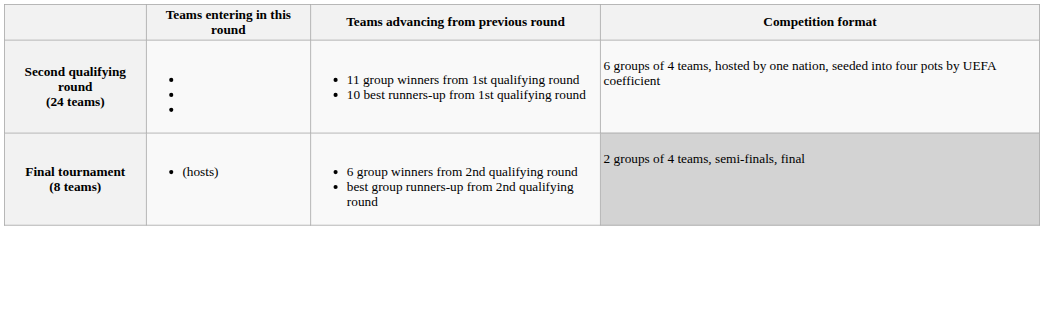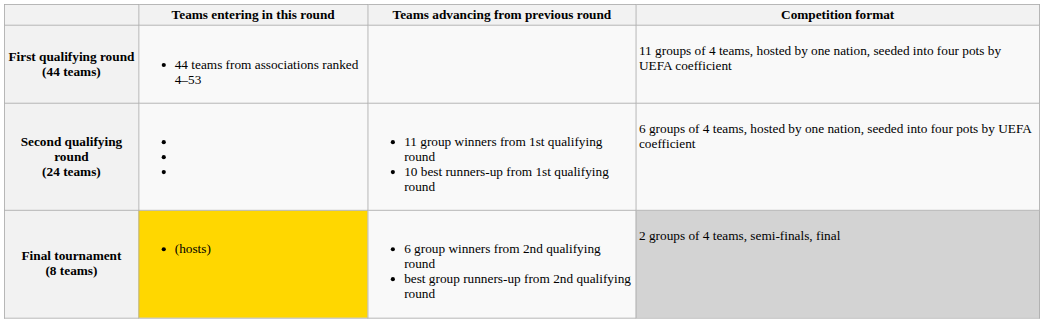 <table class="wikitable">
 <tr>
 <th></th>
 <th>Teams entering in this round</th>
 <th>Teams advancing from previous round</th>
 <th>Competition format</th>
+</tr>
+<tr valign="top">
+<th style="vertical-align:middle;">First qualifying round<br> (44 teams)</th>
+<td><br><ul><li>44 teams from associations ranked 4–53</li></ul></td>
+<td></td>
+<td><br>11 groups of 4 teams, hosted by one nation, seeded into four pots by UEFA coefficient</td>
 </tr>
 <tr valign="top">
 <th style="vertical-align:middle;">Second qualifying round<br> (24 teams)</th>
 <td><br><ul><li></li><li></li><li></li></ul></td>
 <td><br><ul><li>11 group winners from 1st qualifying round</li><li>10 best runners-up from 1st qualifying round</li></ul></td>
 <td><br>6 groups of 4 teams, hosted by one nation, seeded into four pots by UEFA coefficient</td>
 </tr>
 <tr valign="top">
 <th style="vertical-align:middle;">Final tournament<br> (8 teams)</th>
-<td><br><ul><li> (hosts)</li></ul></td>
+<td style="background: gold;"><br><ul><li> (hosts)</li></ul></td>
 <td><br><ul><li>6 group winners from 2nd qualifying round</li><li>best group runners-up from 2nd qualifying round</li></ul></td>
 <td style="background: lightgrey;"><br>2 groups of 4 teams, semi-finals, final</td>
 </tr>
 </table>
